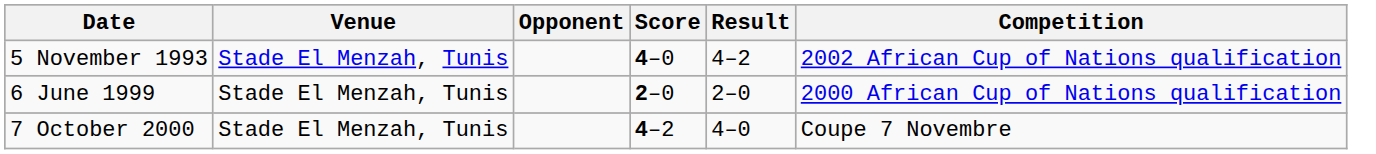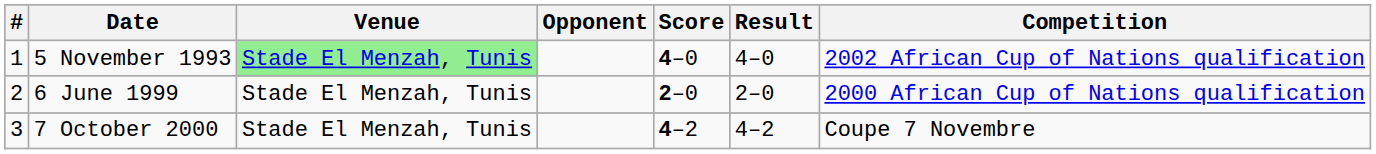 <table class="wikitable" style="text-align:left;">
 <tr>
+<th>#</th>
 <th>Date</th>
 <th>Venue</th>
 <th>Opponent</th>
 <th>Score</th>
 <th>Result</th>
 <th>Competition</th>
 </tr>
 <tr>
+<td>1</td>
 <td>5 November 1993</td>
-<td><a href='#'>Stade El Menzah</a>, <a href='#'>Tunis</a></td>
+<td style="background: lightgreen;"><a href='#'>Stade El Menzah</a>, <a href='#'>Tunis</a></td>
 <td></td>
 <td><strong>4</strong>–0</td>
-<td>4–2</td>
+<td>4–0</td>
 <td><a href='#'>2002 African Cup of Nations qualification</a></td>
 </tr>
 <tr>
+<td>2</td>
 <td>6 June 1999</td>
 <td>Stade El Menzah, Tunis</td>
 <td></td>
 <td><strong>2</strong>–0</td>
 <td>2–0</td>
 <td><a href='#'>2000 African Cup of Nations qualification</a></td>
 </tr>
 <tr>
+<td>3</td>
 <td>7 October 2000</td>
 <td>Stade El Menzah, Tunis</td>
 <td></td>
 <td><strong>4</strong>–2</td>
-<td>4–0</td>
+<td>4–2</td>
 <td>Coupe 7 Novembre</td>
 </tr>
 </table>
